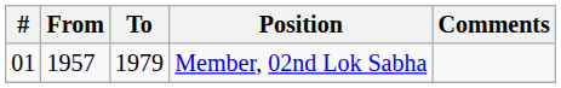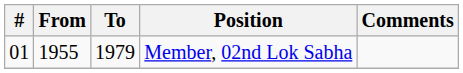 <table class="wikitable sortable">
 <tr>
 <th>#</th>
 <th>From</th>
 <th>To</th>
 <th>Position</th>
 <th>Comments</th>
 </tr>
 <tr>
 <td>01</td>
-<td>1957</td>
+<td>1955</td>
 <td>1979</td>
 <td><a href='#'>Member</a>, <a href='#'>02nd Lok Sabha</a></td>
 <td></td>
 </tr>
 <tr>
 </tr>
 </table>
